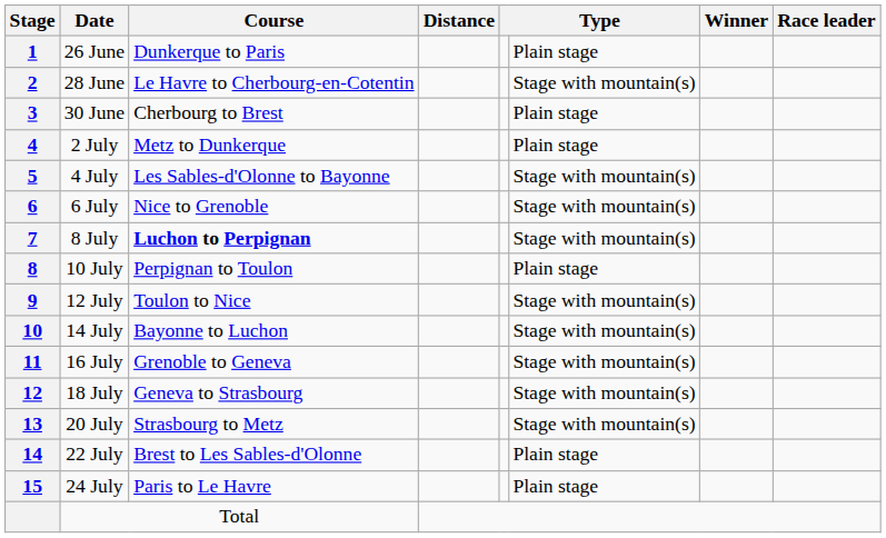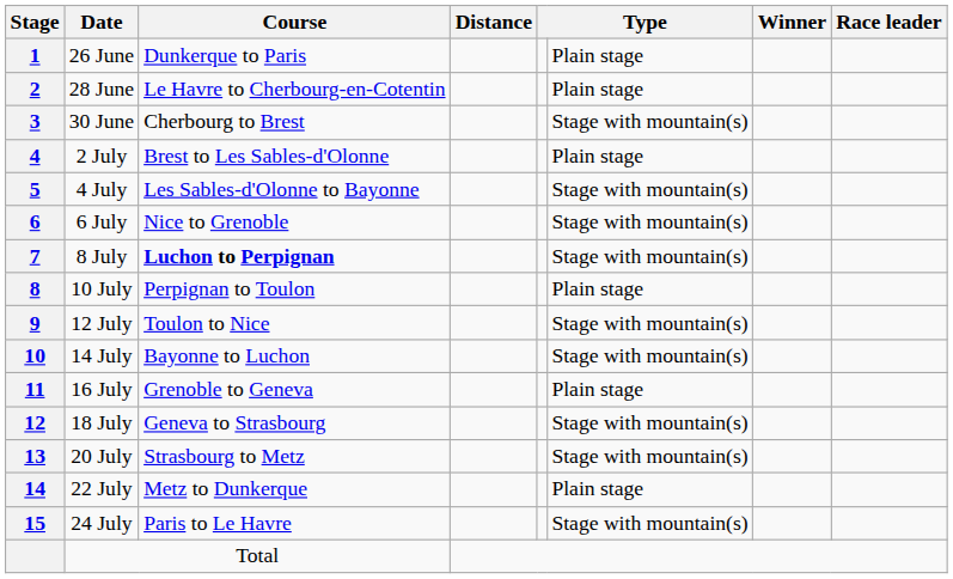 <table class="wikitable">
 <tr>
 <th scope="col">Stage</th>
 <th scope="col">Date</th>
 <th scope="col">Course</th>
 <th scope="col">Distance</th>
 <th scope="col" colspan="2">Type</th>
 <th scope="col">Winner</th>
 <th scope="col">Race leader</th>
 </tr>
 <tr>
 <th scope="row"><a href='#'>1</a></th>
 <td style="text-align:center;">26 June</td>
 <td><a href='#'>Dunkerque</a> to <a href='#'>Paris</a></td>
 <td></td>
 <td></td>
 <td>Plain stage</td>
 <td></td>
 <td></td>
 </tr>
 <tr>
 <th scope="row"><a href='#'>2</a></th>
 <td style="text-align:center;">28 June</td>
 <td><a href='#'>Le Havre</a> to <a href='#'>Cherbourg-en-Cotentin</a></td>
 <td></td>
 <td></td>
-<td>Stage with mountain(s)</td>
+<td>Plain stage</td>
 <td></td>
 <td></td>
 </tr>
 <tr>
 <th scope="row"><a href='#'>3</a></th>
 <td style="text-align:center;">30 June</td>
 <td>Cherbourg to <a href='#'>Brest</a></td>
 <td></td>
 <td></td>
-<td>Plain stage</td>
+<td>Stage with mountain(s)</td>
 <td></td>
 <td></td>
 </tr>
 <tr>
 <th scope="row"><a href='#'>4</a></th>
 <td style="text-align:center;">2 July</td>
-<td><a href='#'>Metz</a> to <a href='#'>Dunkerque</a></td>
+<td><a href='#'>Brest</a> to <a href='#'>Les Sables-d'Olonne</a></td>
 <td></td>
 <td></td>
 <td>Plain stage</td>
 <td></td>
 <td></td>
 </tr>
 <tr>
 <th scope="row"><a href='#'>5</a></th>
 <td style="text-align:center;">4 July</td>
 <td><a href='#'>Les Sables-d'Olonne</a> to <a href='#'>Bayonne</a></td>
 <td></td>
 <td></td>
 <td>Stage with mountain(s)</td>
 <td></td>
 <td></td>
 </tr>
 <tr>
 <th scope="row"><a href='#'>6</a></th>
 <td style="text-align:center;">6 July</td>
 <td><a href='#'>Nice</a> to <a href='#'>Grenoble</a></td>
 <td></td>
 <td></td>
 <td>Stage with mountain(s)</td>
 <td></td>
 <td></td>
 </tr>
 <tr>
 <th scope="row"><a href='#'>7</a></th>
 <td style="text-align:center;">8 July</td>
 <td><strong><a href='#'>Luchon</a> to <a href='#'>Perpignan</a></strong></td>
 <td></td>
 <td></td>
 <td>Stage with mountain(s)</td>
 <td></td>
 <td></td>
 </tr>
 <tr>
 <th scope="row"><a href='#'>8</a></th>
 <td style="text-align:center;">10 July</td>
 <td><a href='#'>Perpignan</a> to <a href='#'>Toulon</a></td>
 <td></td>
 <td></td>
 <td>Plain stage</td>
 <td></td>
 <td></td>
 </tr>
 <tr>
 <th scope="row"><a href='#'>9</a></th>
 <td style="text-align:center;">12 July</td>
 <td><a href='#'>Toulon</a> to <a href='#'>Nice</a></td>
 <td></td>
 <td></td>
 <td>Stage with mountain(s)</td>
 <td></td>
 <td></td>
 </tr>
 <tr>
 <th scope="row"><a href='#'>10</a></th>
 <td style="text-align:center;">14 July</td>
 <td><a href='#'>Bayonne</a> to <a href='#'>Luchon</a></td>
 <td></td>
 <td></td>
 <td>Stage with mountain(s)</td>
 <td></td>
 <td></td>
 </tr>
 <tr>
 <th scope="row"><a href='#'>11</a></th>
 <td style="text-align:center;">16 July</td>
 <td><a href='#'>Grenoble</a> to <a href='#'>Geneva</a></td>
 <td></td>
 <td></td>
-<td>Stage with mountain(s)</td>
+<td>Plain stage</td>
 <td></td>
 <td></td>
 </tr>
 <tr>
 <th scope="row"><a href='#'>12</a></th>
 <td style="text-align:center;">18 July</td>
 <td><a href='#'>Geneva</a> to <a href='#'>Strasbourg</a></td>
 <td></td>
 <td></td>
 <td>Stage with mountain(s)</td>
 <td></td>
 <td></td>
 </tr>
 <tr>
 <th scope="row"><a href='#'>13</a></th>
 <td style="text-align:center;">20 July</td>
 <td><a href='#'>Strasbourg</a> to <a href='#'>Metz</a></td>
 <td></td>
 <td></td>
 <td>Stage with mountain(s)</td>
 <td></td>
 <td></td>
 </tr>
 <tr>
 <th scope="row"><a href='#'>14</a></th>
 <td style="text-align:center;">22 July</td>
-<td><a href='#'>Brest</a> to <a href='#'>Les Sables-d'Olonne</a></td>
+<td><a href='#'>Metz</a> to <a href='#'>Dunkerque</a></td>
 <td></td>
 <td></td>
 <td>Plain stage</td>
 <td></td>
 <td></td>
 </tr>
 <tr>
 <th scope="row"><a href='#'>15</a></th>
 <td style="text-align:center;">24 July</td>
 <td><a href='#'>Paris</a> to <a href='#'>Le Havre</a></td>
 <td></td>
 <td></td>
-<td>Plain stage</td>
+<td>Stage with mountain(s)</td>
 <td></td>
 <td></td>
 </tr>
 <tr>
 <th scope="row"></th>
 <td colspan="2" style="text-align:center">Total</td>
 <td colspan="5" style="text-align:center"></td>
 </tr>
 </table>
